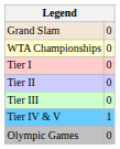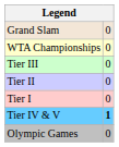 <table class="wikitable sortable mw-collapsible mw-collapsed">
 <tr>
 <th colspan=2>Legend</th>
 </tr>
 <tr style="background:#f3e6d7;">
 <td>Grand Slam</td>
 <td style="text-align:center;">0</td>
 </tr>
 <tr style="background:#ffffcc;">
 <td>WTA Championships</td>
 <td style="text-align:center;">0</td>
 </tr>
-<tr style="background:#fcc;">
-<td>Tier I</td>
+<tr style="background:#cfc;">
+<td>Tier III</td>
 <td style="text-align:center;">0</td>
 </tr>
 <tr style="background:#ccf;">
 <td>Tier II</td>
 <td style="text-align:center;">0</td>
 </tr>
-<tr style="background:#cfc;">
-<td>Tier III</td>
+<tr style="background:#fcc;">
+<td>Tier I</td>
 <td style="text-align:center;">0</td>
 </tr>
 <tr style="background:#6cf;">
 <td>Tier IV & V</td>
-<td style="text-align:center;">1</td>
+<td style="text-align:center;"><strong>1</strong></td>
 </tr>
 <tr style="background:silver;">
 <td>Olympic Games</td>
 <td align=center>0</td>
 </tr>
 </table>
